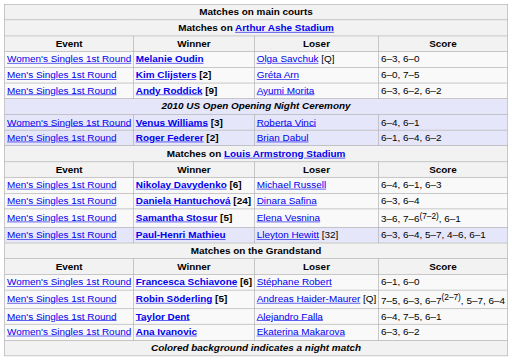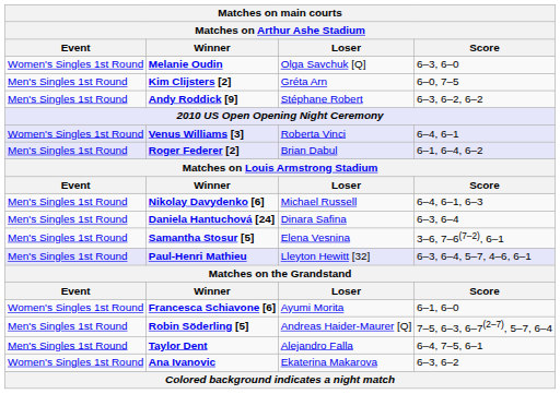 <table class="wikitable collapsible uncollapsed" style="margin:auto;">
 <tr>
 <th colspan=4><strong>Matches on main courts</strong></th>
 </tr>
 <tr>
 <th colspan=4><strong>Matches on <a href='#'>Arthur Ashe Stadium</a></strong></th>
 </tr>
 <tr>
 <th>Event</th>
 <th>Winner</th>
 <th>Loser</th>
 <th>Score</th>
 </tr>
 <tr>
 <td><a href='#'>Women's Singles 1st Round</a></td>
 <td> <strong><a href='#'>Melanie Oudin</a></strong></td>
 <td> <a href='#'>Olga Savchuk</a> [Q]</td>
 <td>6–3, 6–0</td>
 </tr>
 <tr>
 <td><a href='#'>Men's Singles 1st Round</a></td>
 <td> <strong><a href='#'>Kim Clijsters</a> [2] </strong></td>
 <td> <a href='#'>Gréta Arn</a></td>
 <td>6–0, 7–5</td>
 </tr>
 <tr>
 <td><a href='#'>Men's Singles 1st Round</a></td>
 <td> <strong><a href='#'>Andy Roddick</a> [9]</strong></td>
-<td> <a href='#'>Ayumi Morita</a></td>
+<td> <a href='#'>Stéphane Robert</a></td>
 <td>6–3, 6–2, 6–2</td>
 </tr>
 <tr bgcolor=lavender>
 <td align="center" colspan="4"><strong><em>2010 US Open Opening Night Ceremony</em></strong></td>
 </tr>
 <tr bgcolor=lavender>
 <td><a href='#'>Women's Singles 1st Round</a></td>
 <td> <strong><a href='#'>Venus Williams</a> [3]</strong></td>
 <td> <a href='#'>Roberta Vinci</a></td>
 <td>6–4, 6–1</td>
 </tr>
 <tr bgcolor=lavender>
 <td><a href='#'>Men's Singles 1st Round</a></td>
 <td> <strong><a href='#'>Roger Federer</a> [2]</strong></td>
 <td> <a href='#'>Brian Dabul</a></td>
 <td>6–1, 6–4, 6–2</td>
 </tr>
 <tr>
 <th colspan=4><strong>Matches on <a href='#'>Louis Armstrong Stadium</a></strong></th>
 </tr>
 <tr>
 <th>Event</th>
 <th>Winner</th>
 <th>Loser</th>
 <th>Score</th>
 </tr>
 <tr>
 <td><a href='#'>Men's Singles 1st Round</a></td>
 <td> <strong><a href='#'>Nikolay Davydenko</a> [6]</strong></td>
 <td> <a href='#'>Michael Russell</a></td>
 <td>6–4, 6–1, 6–3</td>
 </tr>
 <tr>
 <td><a href='#'>Men's Singles 1st Round</a></td>
 <td> <strong><a href='#'>Daniela Hantuchová</a> [24] </strong></td>
 <td> <a href='#'>Dinara Safina</a></td>
 <td>6–3, 6–4</td>
 </tr>
 <tr>
 <td><a href='#'>Men's Singles 1st Round</a></td>
 <td> <strong><a href='#'>Samantha Stosur</a> [5]</strong></td>
 <td> <a href='#'>Elena Vesnina</a></td>
 <td>3–6, 7–6<sup>(7–2)</sup>, 6–1</td>
 </tr>
 <tr bgcolor=lavender>
 <td><a href='#'>Men's Singles 1st Round</a></td>
 <td> <strong><a href='#'>Paul-Henri Mathieu</a></strong></td>
 <td> <a href='#'>Lleyton Hewitt</a> [32]</td>
 <td>6–3, 6–4, 5–7, 4–6, 6–1</td>
 </tr>
 <tr>
 <th colspan=4><strong>Matches on the Grandstand</strong></th>
 </tr>
 <tr>
 <th>Event</th>
 <th>Winner</th>
 <th>Loser</th>
 <th>Score</th>
 </tr>
 <tr>
 <td><a href='#'>Women's Singles 1st Round</a></td>
 <td> <strong><a href='#'>Francesca Schiavone</a> [6]</strong></td>
-<td> <a href='#'>Stéphane Robert</a></td>
+<td> <a href='#'>Ayumi Morita</a></td>
 <td>6–1, 6–0</td>
 </tr>
 <tr>
 <td><a href='#'>Men's Singles 1st Round</a></td>
 <td> <strong><a href='#'>Robin Söderling</a> [5]</strong></td>
 <td> <a href='#'>Andreas Haider-Maurer</a> [Q]</td>
 <td>7–5, 6–3, 6–7<sup>(2–7)</sup>, 5–7, 6–4</td>
 </tr>
 <tr>
 <td><a href='#'>Men's Singles 1st Round</a></td>
 <td> <strong><a href='#'>Taylor Dent</a></strong></td>
 <td> <a href='#'>Alejandro Falla</a></td>
 <td>6–4, 7–5, 6–1</td>
 </tr>
 <tr>
 <td><a href='#'>Women's Singles 1st Round</a></td>
 <td> <strong><a href='#'>Ana Ivanovic</a></strong></td>
 <td> <a href='#'>Ekaterina Makarova</a></td>
 <td>6–3, 6–2</td>
 </tr>
 <tr>
 <th colspan=4><em>Colored background indicates a night match</em></th>
 </tr>
 </table>
